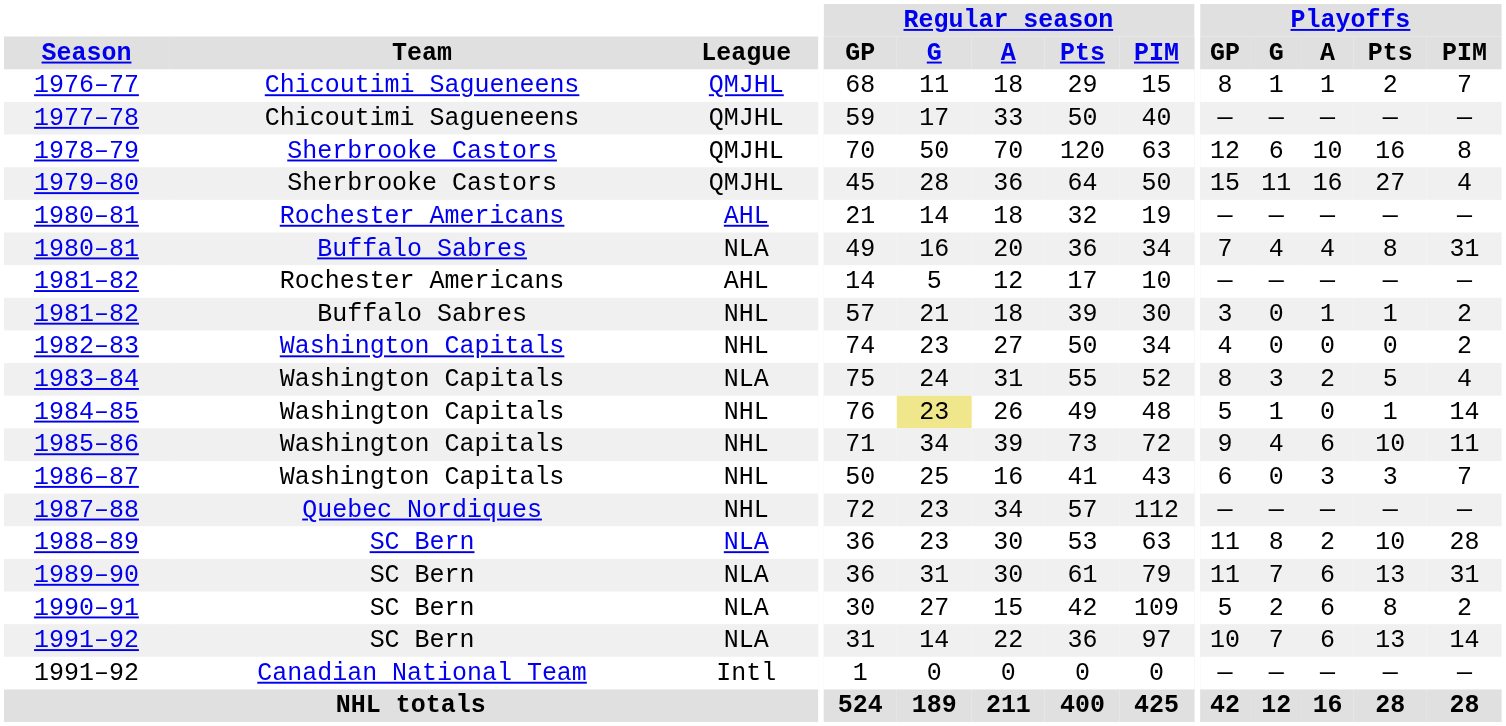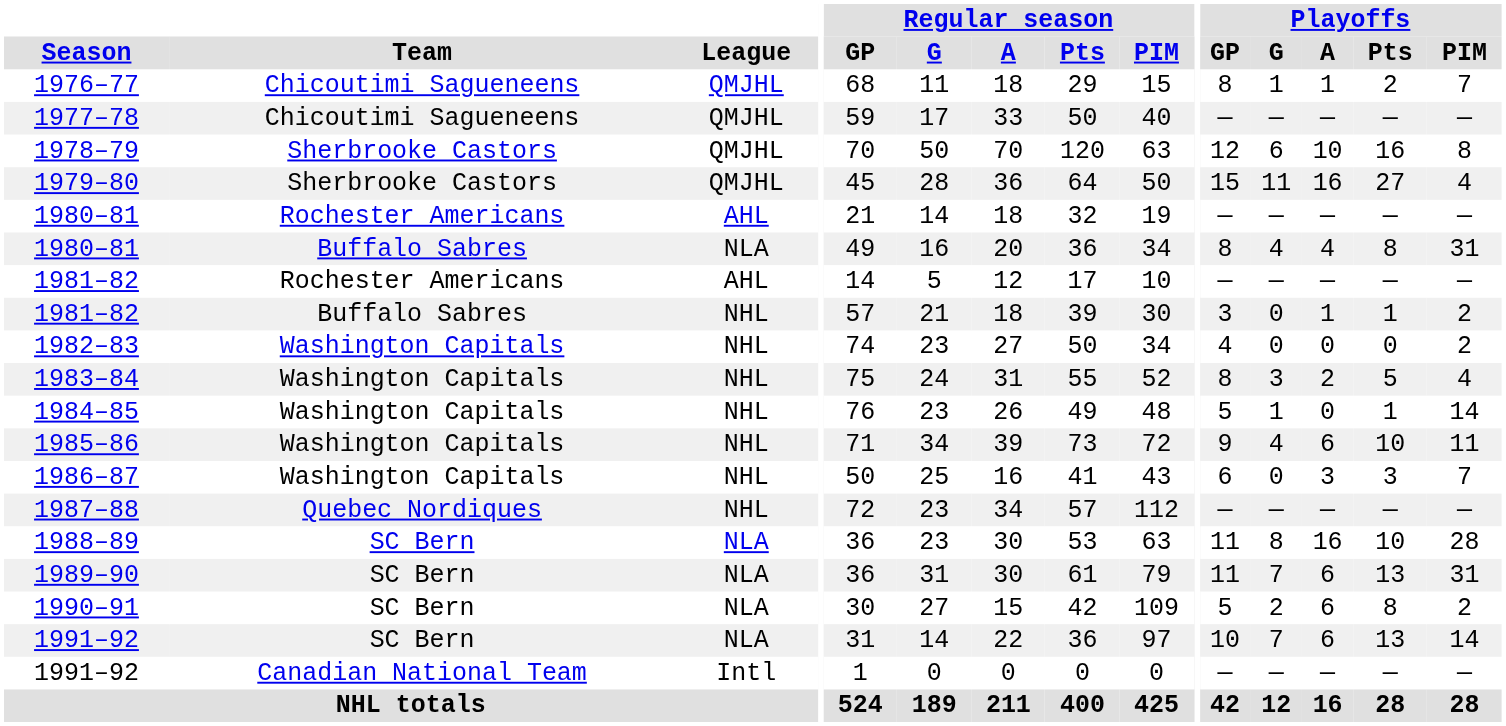 <table border="0" cellpadding="1" cellspacing="0" style="text-align:center; width:60em">
 <tr bgcolor="#e0e0e0">
 <th colspan="3" bgcolor="#ffffff"></th>
 <th rowspan="100" bgcolor="#ffffff"></th>
 <th colspan="5"><a href='#'>Regular season</a></th>
 <th rowspan="100" bgcolor="#ffffff"></th>
 <th colspan="5"><a href='#'>Playoffs</a></th>
 </tr>
 <tr bgcolor="#e0e0e0">
 <th><a href='#'>Season</a></th>
 <th>Team</th>
 <th>League</th>
 <th>GP</th>
 <th><a href='#'>G</a></th>
 <th><a href='#'>A</a></th>
 <th><a href='#'>Pts</a></th>
 <th><a href='#'>PIM</a></th>
 <th>GP</th>
 <th>G</th>
 <th>A</th>
 <th>Pts</th>
 <th>PIM</th>
 </tr>
 <tr>
 <td><a href='#'>1976–77</a></td>
 <td><a href='#'>Chicoutimi Sagueneens</a></td>
 <td><a href='#'>QMJHL</a></td>
 <td>68</td>
 <td>11</td>
 <td>18</td>
 <td>29</td>
 <td>15</td>
 <td>8</td>
 <td>1</td>
 <td>1</td>
 <td>2</td>
 <td>7</td>
 </tr>
 <tr bgcolor="#f0f0f0">
 <td><a href='#'>1977–78</a></td>
 <td>Chicoutimi Sagueneens</td>
 <td>QMJHL</td>
 <td>59</td>
 <td>17</td>
 <td>33</td>
 <td>50</td>
 <td>40</td>
 <td>—</td>
 <td>—</td>
 <td>—</td>
 <td>—</td>
 <td>—</td>
 </tr>
 <tr>
 <td><a href='#'>1978–79</a></td>
 <td><a href='#'>Sherbrooke Castors</a></td>
 <td>QMJHL</td>
 <td>70</td>
 <td>50</td>
 <td>70</td>
 <td>120</td>
 <td>63</td>
 <td>12</td>
 <td>6</td>
 <td>10</td>
 <td>16</td>
 <td>8</td>
 </tr>
 <tr bgcolor="#f0f0f0">
 <td><a href='#'>1979–80</a></td>
 <td>Sherbrooke Castors</td>
 <td>QMJHL</td>
 <td>45</td>
 <td>28</td>
 <td>36</td>
 <td>64</td>
 <td>50</td>
 <td>15</td>
 <td>11</td>
 <td>16</td>
 <td>27</td>
 <td>4</td>
 </tr>
 <tr>
 <td><a href='#'>1980–81</a></td>
 <td><a href='#'>Rochester Americans</a></td>
 <td><a href='#'>AHL</a></td>
 <td>21</td>
 <td>14</td>
 <td>18</td>
 <td>32</td>
 <td>19</td>
 <td>—</td>
 <td>—</td>
 <td>—</td>
 <td>—</td>
 <td>—</td>
 </tr>
 <tr bgcolor="#f0f0f0">
 <td><a href='#'>1980–81</a></td>
 <td><a href='#'>Buffalo Sabres</a></td>
 <td>NLA</td>
 <td>49</td>
 <td>16</td>
 <td>20</td>
 <td>36</td>
 <td>34</td>
-<td>7</td>
+<td>8</td>
 <td>4</td>
 <td>4</td>
 <td>8</td>
 <td>31</td>
 </tr>
 <tr>
 <td><a href='#'>1981–82</a></td>
 <td>Rochester Americans</td>
 <td>AHL</td>
 <td>14</td>
 <td>5</td>
 <td>12</td>
 <td>17</td>
 <td>10</td>
 <td>—</td>
 <td>—</td>
 <td>—</td>
 <td>—</td>
 <td>—</td>
 </tr>
 <tr bgcolor="#f0f0f0">
 <td><a href='#'>1981–82</a></td>
 <td>Buffalo Sabres</td>
 <td>NHL</td>
 <td>57</td>
 <td>21</td>
 <td>18</td>
 <td>39</td>
 <td>30</td>
 <td>3</td>
 <td>0</td>
 <td>1</td>
 <td>1</td>
 <td>2</td>
 </tr>
 <tr>
 <td><a href='#'>1982–83</a></td>
 <td><a href='#'>Washington Capitals</a></td>
 <td>NHL</td>
 <td>74</td>
 <td>23</td>
 <td>27</td>
 <td>50</td>
 <td>34</td>
 <td>4</td>
 <td>0</td>
 <td>0</td>
 <td>0</td>
 <td>2</td>
 </tr>
 <tr bgcolor="#f0f0f0">
 <td><a href='#'>1983–84</a></td>
 <td>Washington Capitals</td>
-<td>NLA</td>
+<td>NHL</td>
 <td>75</td>
 <td>24</td>
 <td>31</td>
 <td>55</td>
 <td>52</td>
 <td>8</td>
 <td>3</td>
 <td>2</td>
 <td>5</td>
 <td>4</td>
 </tr>
 <tr>
 <td><a href='#'>1984–85</a></td>
 <td>Washington Capitals</td>
 <td>NHL</td>
 <td>76</td>
-<td style="background: khaki;">23</td>
+<td>23</td>
 <td>26</td>
 <td>49</td>
 <td>48</td>
 <td>5</td>
 <td>1</td>
 <td>0</td>
 <td>1</td>
 <td>14</td>
 </tr>
 <tr bgcolor="#f0f0f0">
 <td><a href='#'>1985–86</a></td>
 <td>Washington Capitals</td>
 <td>NHL</td>
 <td>71</td>
 <td>34</td>
 <td>39</td>
 <td>73</td>
 <td>72</td>
 <td>9</td>
 <td>4</td>
 <td>6</td>
 <td>10</td>
 <td>11</td>
 </tr>
 <tr>
 <td><a href='#'>1986–87</a></td>
 <td>Washington Capitals</td>
 <td>NHL</td>
 <td>50</td>
 <td>25</td>
 <td>16</td>
 <td>41</td>
 <td>43</td>
 <td>6</td>
 <td>0</td>
 <td>3</td>
 <td>3</td>
 <td>7</td>
 </tr>
 <tr bgcolor="#f0f0f0">
 <td><a href='#'>1987–88</a></td>
 <td><a href='#'>Quebec Nordiques</a></td>
 <td>NHL</td>
 <td>72</td>
 <td>23</td>
 <td>34</td>
 <td>57</td>
 <td>112</td>
 <td>—</td>
 <td>—</td>
 <td>—</td>
 <td>—</td>
 <td>—</td>
 </tr>
 <tr>
 <td><a href='#'>1988–89</a></td>
 <td><a href='#'>SC Bern</a></td>
 <td><a href='#'>NLA</a></td>
 <td>36</td>
 <td>23</td>
 <td>30</td>
 <td>53</td>
 <td>63</td>
 <td>11</td>
 <td>8</td>
-<td>2</td>
+<td>16</td>
 <td>10</td>
 <td>28</td>
 </tr>
 <tr bgcolor="#f0f0f0">
 <td><a href='#'>1989–90</a></td>
 <td>SC Bern</td>
 <td>NLA</td>
 <td>36</td>
 <td>31</td>
 <td>30</td>
 <td>61</td>
 <td>79</td>
 <td>11</td>
 <td>7</td>
 <td>6</td>
 <td>13</td>
 <td>31</td>
 </tr>
 <tr>
 <td><a href='#'>1990–91</a></td>
 <td>SC Bern</td>
 <td>NLA</td>
 <td>30</td>
 <td>27</td>
 <td>15</td>
 <td>42</td>
 <td>109</td>
 <td>5</td>
 <td>2</td>
 <td>6</td>
 <td>8</td>
 <td>2</td>
 </tr>
 <tr bgcolor="#f0f0f0">
 <td><a href='#'>1991–92</a></td>
 <td>SC Bern</td>
 <td>NLA</td>
 <td>31</td>
 <td>14</td>
 <td>22</td>
 <td>36</td>
 <td>97</td>
 <td>10</td>
 <td>7</td>
 <td>6</td>
 <td>13</td>
 <td>14</td>
 </tr>
 <tr>
 <td>1991–92</td>
 <td><a href='#'>Canadian National Team</a></td>
 <td>Intl</td>
 <td>1</td>
 <td>0</td>
 <td>0</td>
 <td>0</td>
 <td>0</td>
 <td>—</td>
 <td>—</td>
 <td>—</td>
 <td>—</td>
 <td>—</td>
 </tr>
 <tr bgcolor="#e0e0e0">
 <th colspan="3">NHL totals</th>
 <th>524</th>
 <th>189</th>
 <th>211</th>
 <th>400</th>
 <th>425</th>
 <th>42</th>
 <th>12</th>
 <th>16</th>
 <th>28</th>
 <th>28</th>
 </tr>
 </table>
